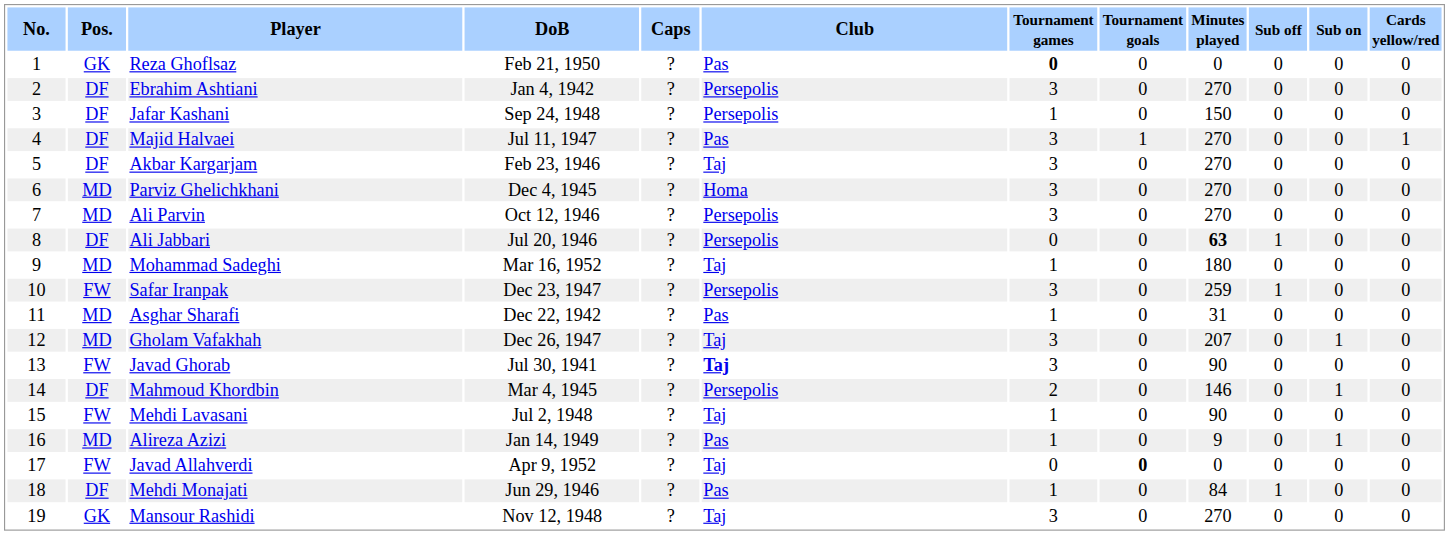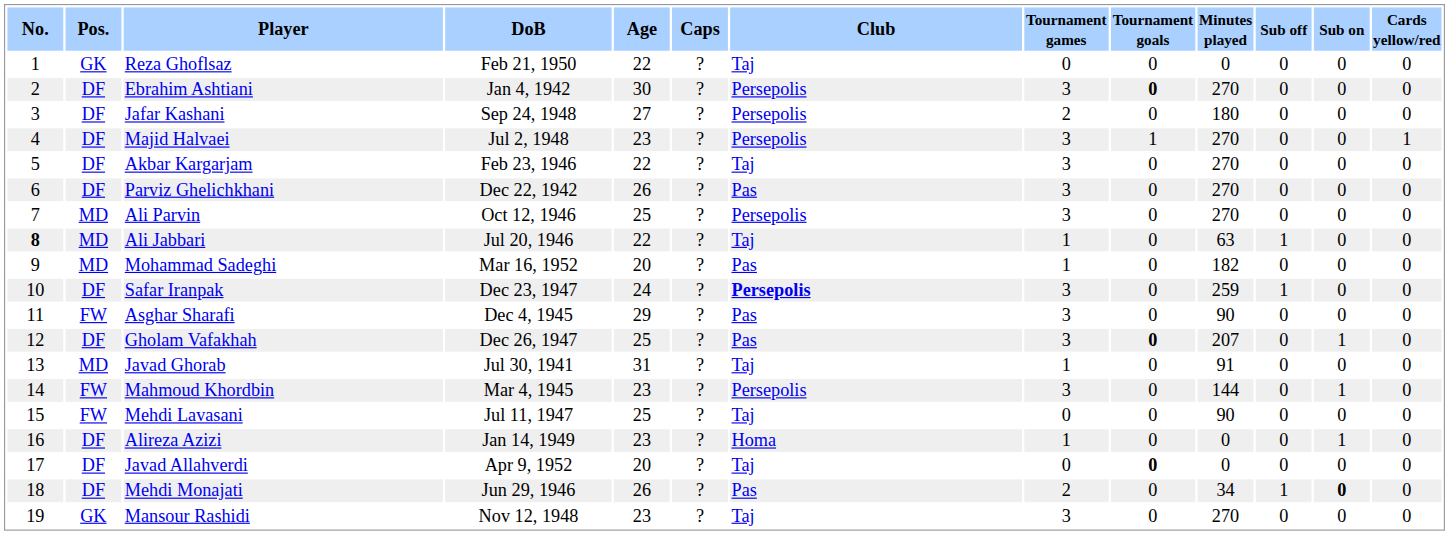 <table border="0" width="100%" style="border: 1px solid #999; background-color:#FFFFFF; text-align:center">
 <tr align="center" bgcolor="#AAD0FF">
 <th width=4%>No.</th>
 <th width=4%>Pos.</th>
 <th width=23%>Player</th>
 <th width=12%>DoB</th>
+<th width=4%>Age</th>
 <th width=4%>Caps</th>
 <th width=21%>Club</th>
 <th width=6%><small>Tournament<br>games</small></th>
 <th width=6%><small>Tournament<br>goals</small></th>
 <th width=4%><small>Minutes<br>played</small></th>
 <th width=4%><small>Sub off</small></th>
 <th width=4%><small>Sub on</small></th>
 <th width=4%><small>Cards<br>yellow/red</small></th>
 </tr>
 <tr>
 <td>1</td>
 <td><a href='#'>GK</a></td>
 <td align="left"><a href='#'>Reza Ghoflsaz</a></td>
 <td>Feb 21, 1950</td>
+<td>22</td>
 <td>?</td>
-<td align="left"> <a href='#'>Pas</a></td>
-<td><strong>0</strong></td>
+<td align="left"> <a href='#'>Taj</a></td>
+<td>0</td>
 <td>0</td>
 <td>0</td>
 <td>0</td>
 <td>0</td>
 <td>0</td>
 </tr>
 <tr bgcolor="#EFEFEF">
 <td>2</td>
 <td><a href='#'>DF</a></td>
 <td align="left"><a href='#'>Ebrahim Ashtiani</a></td>
 <td>Jan 4, 1942</td>
+<td>30</td>
 <td>?</td>
 <td align="left"> <a href='#'>Persepolis</a></td>
 <td>3</td>
-<td>0</td>
+<td><strong>0</strong></td>
 <td>270</td>
 <td>0</td>
 <td>0</td>
 <td>0</td>
 </tr>
 <tr>
 <td>3</td>
 <td><a href='#'>DF</a></td>
 <td align="left"><a href='#'>Jafar Kashani</a></td>
 <td>Sep 24, 1948</td>
+<td>27</td>
 <td>?</td>
 <td align="left"> <a href='#'>Persepolis</a></td>
-<td>1</td>
+<td>2</td>
 <td>0</td>
-<td>150</td>
+<td>180</td>
 <td>0</td>
 <td>0</td>
 <td>0</td>
 </tr>
 <tr bgcolor="#EFEFEF">
 <td>4</td>
 <td><a href='#'>DF</a></td>
 <td align="left"><a href='#'>Majid Halvaei</a></td>
-<td>Jul 11, 1947</td>
+<td>Jul 2, 1948</td>
+<td>23</td>
 <td>?</td>
-<td align="left"> <a href='#'>Pas</a></td>
+<td align="left"> <a href='#'>Persepolis</a></td>
 <td>3</td>
 <td>1</td>
 <td>270</td>
 <td>0</td>
 <td>0</td>
 <td>1</td>
 </tr>
 <tr>
 <td>5</td>
 <td><a href='#'>DF</a></td>
 <td align="left"><a href='#'>Akbar Kargarjam</a></td>
 <td>Feb 23, 1946</td>
+<td>22</td>
 <td>?</td>
 <td align="left"> <a href='#'>Taj</a></td>
 <td>3</td>
 <td>0</td>
 <td>270</td>
 <td>0</td>
 <td>0</td>
 <td>0</td>
 </tr>
 <tr bgcolor="#EFEFEF">
 <td>6</td>
-<td><a href='#'>MD</a></td>
+<td><a href='#'>DF</a></td>
 <td align="left"><a href='#'>Parviz Ghelichkhani</a></td>
-<td>Dec 4, 1945</td>
+<td>Dec 22, 1942</td>
+<td>26</td>
 <td>?</td>
-<td align="left"> <a href='#'>Homa</a></td>
+<td align="left"> <a href='#'>Pas</a></td>
 <td>3</td>
 <td>0</td>
 <td>270</td>
 <td>0</td>
 <td>0</td>
 <td>0</td>
 </tr>
 <tr>
 <td>7</td>
 <td><a href='#'>MD</a></td>
 <td align="left"><a href='#'>Ali Parvin</a></td>
 <td>Oct 12, 1946</td>
+<td>25</td>
 <td>?</td>
 <td align="left"> <a href='#'>Persepolis</a></td>
 <td>3</td>
 <td>0</td>
 <td>270</td>
 <td>0</td>
 <td>0</td>
 <td>0</td>
 </tr>
 <tr bgcolor="#EFEFEF">
-<td>8</td>
-<td><a href='#'>DF</a></td>
+<td><strong>8</strong></td>
+<td><a href='#'>MD</a></td>
 <td align="left"><a href='#'>Ali Jabbari</a></td>
 <td>Jul 20, 1946</td>
+<td>22</td>
 <td>?</td>
-<td align="left"> <a href='#'>Persepolis</a></td>
+<td align="left"> <a href='#'>Taj</a></td>
+<td>1</td>
 <td>0</td>
-<td>0</td>
-<td><strong>63</strong></td>
+<td>63</td>
 <td>1</td>
 <td>0</td>
 <td>0</td>
 </tr>
 <tr>
 <td>9</td>
 <td><a href='#'>MD</a></td>
 <td align="left"><a href='#'>Mohammad Sadeghi</a></td>
 <td>Mar 16, 1952</td>
+<td>20</td>
 <td>?</td>
-<td align="left"> <a href='#'>Taj</a></td>
+<td align="left"> <a href='#'>Pas</a></td>
 <td>1</td>
 <td>0</td>
-<td>180</td>
+<td>182</td>
 <td>0</td>
 <td>0</td>
 <td>0</td>
 </tr>
 <tr bgcolor="#EFEFEF">
 <td>10</td>
-<td><a href='#'>FW</a></td>
+<td><a href='#'>DF</a></td>
 <td align="left"><a href='#'>Safar Iranpak</a></td>
 <td>Dec 23, 1947</td>
+<td>24</td>
 <td>?</td>
-<td align="left"> <a href='#'>Persepolis</a></td>
+<td align="left"><strong> <a href='#'>Persepolis</a></strong></td>
 <td>3</td>
 <td>0</td>
 <td>259</td>
 <td>1</td>
 <td>0</td>
 <td>0</td>
 </tr>
 <tr>
 <td>11</td>
-<td><a href='#'>MD</a></td>
+<td><a href='#'>FW</a></td>
 <td align="left"><a href='#'>Asghar Sharafi</a></td>
-<td>Dec 22, 1942</td>
+<td>Dec 4, 1945</td>
+<td>29</td>
 <td>?</td>
 <td align="left"> <a href='#'>Pas</a></td>
-<td>1</td>
-<td>0</td>
-<td>31</td>
-<td>0</td>
-<td>0</td>
-<td>0</td>
-</tr>
-<tr bgcolor="#EFEFEF">
-<td>12</td>
-<td><a href='#'>MD</a></td>
-<td align="left"><a href='#'>Gholam Vafakhah</a></td>
-<td>Dec 26, 1947</td>
-<td>?</td>
-<td align="left"> <a href='#'>Taj</a></td>
-<td>3</td>
-<td>0</td>
-<td>207</td>
-<td>0</td>
-<td>1</td>
-<td>0</td>
-</tr>
-<tr>
-<td>13</td>
-<td><a href='#'>FW</a></td>
-<td align="left"><a href='#'>Javad Ghorab</a></td>
-<td>Jul 30, 1941</td>
-<td>?</td>
-<td align="left"><strong> <a href='#'>Taj</a></strong></td>
 <td>3</td>
 <td>0</td>
 <td>90</td>
 <td>0</td>
 <td>0</td>
 <td>0</td>
 </tr>
 <tr bgcolor="#EFEFEF">
+<td>12</td>
+<td><a href='#'>DF</a></td>
+<td align="left"><a href='#'>Gholam Vafakhah</a></td>
+<td>Dec 26, 1947</td>
+<td>25</td>
+<td>?</td>
+<td align="left"> <a href='#'>Pas</a></td>
+<td>3</td>
+<td><strong>0</strong></td>
+<td>207</td>
+<td>0</td>
+<td>1</td>
+<td>0</td>
+</tr>
+<tr>
+<td>13</td>
+<td><a href='#'>MD</a></td>
+<td align="left"><a href='#'>Javad Ghorab</a></td>
+<td>Jul 30, 1941</td>
+<td>31</td>
+<td>?</td>
+<td align="left"> <a href='#'>Taj</a></td>
+<td>1</td>
+<td>0</td>
+<td>91</td>
+<td>0</td>
+<td>0</td>
+<td>0</td>
+</tr>
+<tr bgcolor="#EFEFEF">
 <td>14</td>
-<td><a href='#'>DF</a></td>
+<td><a href='#'>FW</a></td>
 <td align="left"><a href='#'>Mahmoud Khordbin</a></td>
 <td>Mar 4, 1945</td>
+<td>23</td>
 <td>?</td>
 <td align="left"> <a href='#'>Persepolis</a></td>
-<td>2</td>
+<td>3</td>
 <td>0</td>
-<td>146</td>
+<td>144</td>
 <td>0</td>
 <td>1</td>
 <td>0</td>
 </tr>
 <tr>
 <td>15</td>
 <td><a href='#'>FW</a></td>
 <td align="left"><a href='#'>Mehdi Lavasani</a></td>
-<td>Jul 2, 1948</td>
+<td>Jul 11, 1947</td>
+<td>25</td>
 <td>?</td>
 <td align="left"> <a href='#'>Taj</a></td>
-<td>1</td>
+<td>0</td>
 <td>0</td>
 <td>90</td>
 <td>0</td>
 <td>0</td>
 <td>0</td>
 </tr>
 <tr bgcolor="#EFEFEF">
 <td>16</td>
-<td><a href='#'>MD</a></td>
+<td><a href='#'>DF</a></td>
 <td align="left"><a href='#'>Alireza Azizi</a></td>
 <td>Jan 14, 1949</td>
+<td>23</td>
 <td>?</td>
-<td align="left"> <a href='#'>Pas</a></td>
+<td align="left"> <a href='#'>Homa</a></td>
 <td>1</td>
 <td>0</td>
-<td>9</td>
+<td>0</td>
 <td>0</td>
 <td>1</td>
 <td>0</td>
 </tr>
 <tr>
 <td>17</td>
-<td><a href='#'>FW</a></td>
+<td><a href='#'>DF</a></td>
 <td align="left"><a href='#'>Javad Allahverdi</a></td>
 <td>Apr 9, 1952</td>
+<td>20</td>
 <td>?</td>
 <td align="left"> <a href='#'>Taj</a></td>
 <td>0</td>
 <td><strong>0</strong></td>
 <td>0</td>
 <td>0</td>
 <td>0</td>
 <td>0</td>
 </tr>
 <tr bgcolor="#EFEFEF">
 <td>18</td>
 <td><a href='#'>DF</a></td>
 <td align="left"><a href='#'>Mehdi Monajati</a></td>
 <td>Jun 29, 1946</td>
+<td>26</td>
 <td>?</td>
 <td align="left"> <a href='#'>Pas</a></td>
+<td>2</td>
+<td>0</td>
+<td>34</td>
 <td>1</td>
-<td>0</td>
-<td>84</td>
-<td>1</td>
-<td>0</td>
+<td><strong>0</strong></td>
 <td>0</td>
 </tr>
 <tr>
 <td>19</td>
 <td><a href='#'>GK</a></td>
 <td align="left"><a href='#'>Mansour Rashidi</a></td>
 <td>Nov 12, 1948</td>
+<td>23</td>
 <td>?</td>
 <td align="left"> <a href='#'>Taj</a></td>
 <td>3</td>
 <td>0</td>
 <td>270</td>
 <td>0</td>
 <td>0</td>
 <td>0</td>
 </tr>
 </table>
